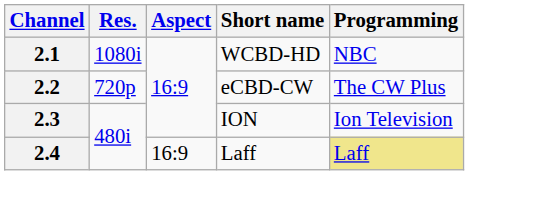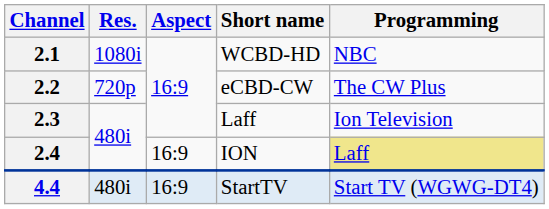 <table class="wikitable">
 <tr>
 <th scope = "col"><a href='#'>Channel</a></th>
 <th scope = "col"><a href='#'>Res.</a></th>
 <th scope = "col"><a href='#'>Aspect</a></th>
 <th scope = "col">Short name</th>
 <th scope = "col">Programming</th>
 </tr>
 <tr>
 <th scope = "row">2.1</th>
 <td><a href='#'>1080i</a></td>
 <td rowspan=3><a href='#'>16:9</a></td>
 <td>WCBD-HD</td>
 <td><a href='#'>NBC</a></td>
 </tr>
 <tr>
 <th scope = "row">2.2</th>
 <td><a href='#'>720p</a></td>
 <td>eCBD-CW</td>
 <td><a href='#'>The CW Plus</a></td>
 </tr>
 <tr>
 <th scope = "row">2.3</th>
 <td rowspan=2><a href='#'>480i</a></td>
-<td>ION</td>
+<td>Laff</td>
 <td><a href='#'>Ion Television</a></td>
 </tr>
 <tr>
 <th scope = "row">2.4</th>
 <td>16:9</td>
-<td>Laff</td>
+<td>ION</td>
 <td style="background: khaki;"><a href='#'>Laff</a></td>
 </tr>
+<tr style="background-color:#DFEBF6; border-top: 2px solid #003399;">
+<th scope="row"><a href='#'>4.4</a></th>
+<td>480i</td>
+<td>16:9</td>
+<td>StartTV</td>
+<td><a href='#'>Start TV</a> (<a href='#'>WGWG-DT4</a>)</td>
+</tr>
 </table>
